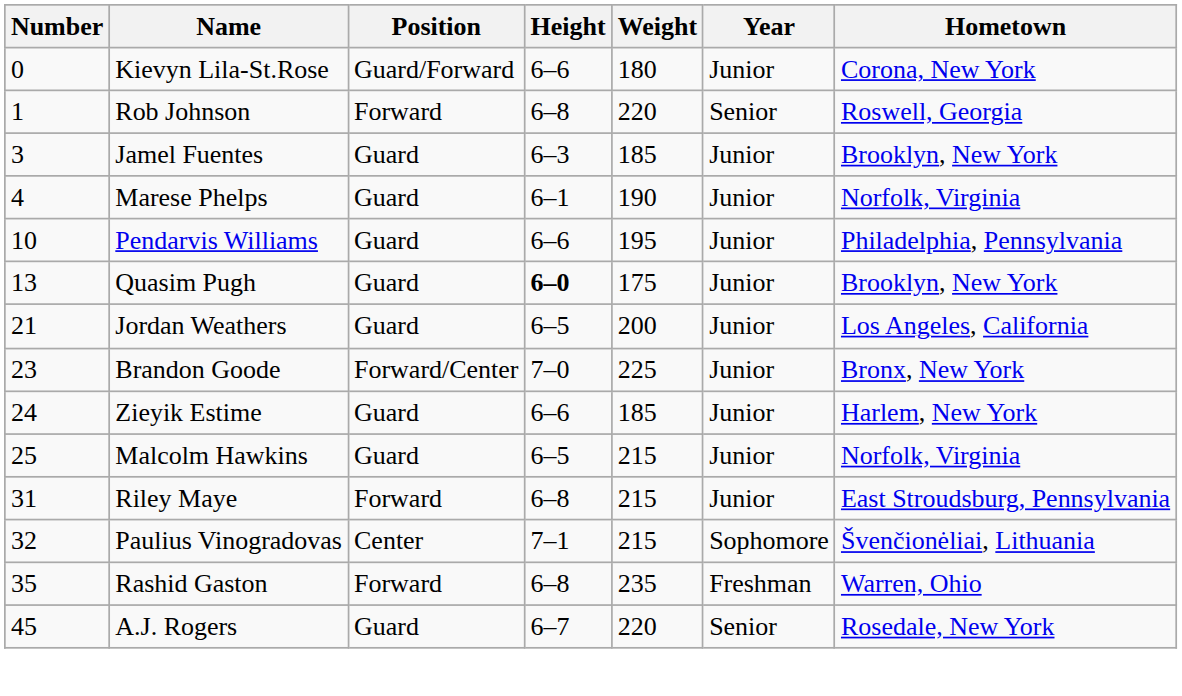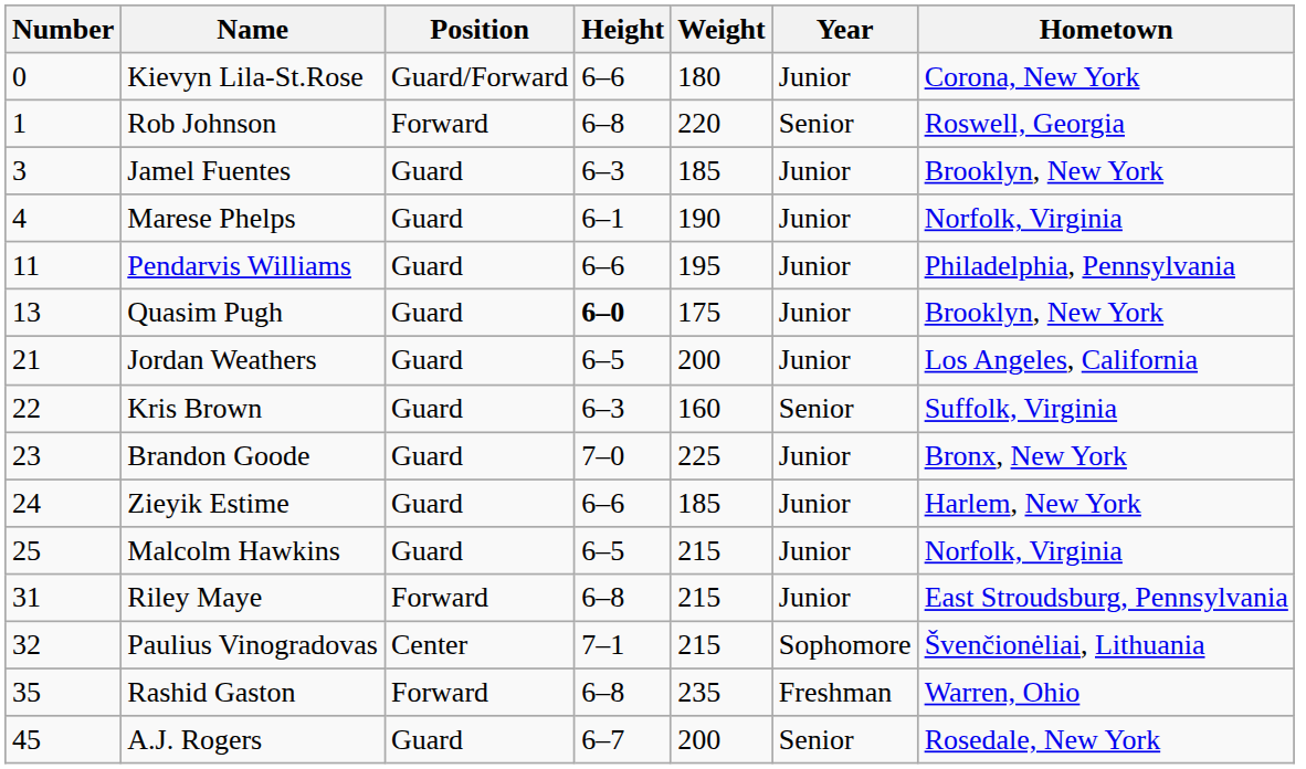 <table class="wikitable" style="font-size: 95%;">
 <tr>
 <th>Number</th>
 <th>Name</th>
 <th>Position</th>
 <th>Height</th>
 <th>Weight</th>
 <th>Year</th>
 <th>Hometown</th>
 </tr>
 <tr>
 <td>0</td>
 <td>Kievyn Lila-St.Rose</td>
 <td>Guard/Forward</td>
 <td>6–6</td>
 <td>180</td>
 <td>Junior</td>
 <td><a href='#'>Corona, New York</a></td>
 </tr>
 <tr>
 <td>1</td>
 <td>Rob Johnson</td>
 <td>Forward</td>
 <td>6–8</td>
 <td>220</td>
 <td>Senior</td>
 <td><a href='#'>Roswell, Georgia</a></td>
 </tr>
 <tr>
 <td>3</td>
 <td>Jamel Fuentes</td>
 <td>Guard</td>
 <td>6–3</td>
 <td>185</td>
 <td>Junior</td>
 <td><a href='#'>Brooklyn</a>, <a href='#'>New York</a></td>
 </tr>
 <tr>
 <td>4</td>
 <td>Marese Phelps</td>
 <td>Guard</td>
 <td>6–1</td>
 <td>190</td>
 <td>Junior</td>
 <td><a href='#'>Norfolk, Virginia</a></td>
 </tr>
 <tr>
-<td>10</td>
+<td>11</td>
 <td><a href='#'>Pendarvis Williams</a></td>
 <td>Guard</td>
 <td>6–6</td>
 <td>195</td>
 <td>Junior</td>
 <td><a href='#'>Philadelphia</a>, <a href='#'>Pennsylvania</a></td>
 </tr>
 <tr>
 <td>13</td>
 <td>Quasim Pugh</td>
 <td>Guard</td>
 <td><strong>6–0</strong></td>
 <td>175</td>
 <td>Junior</td>
 <td><a href='#'>Brooklyn</a>, <a href='#'>New York</a></td>
 </tr>
 <tr>
 <td>21</td>
 <td>Jordan Weathers</td>
 <td>Guard</td>
 <td>6–5</td>
 <td>200</td>
 <td>Junior</td>
 <td><a href='#'>Los Angeles</a>, <a href='#'>California</a></td>
 </tr>
 <tr>
+<td>22</td>
+<td>Kris Brown</td>
+<td>Guard</td>
+<td>6–3</td>
+<td>160</td>
+<td>Senior</td>
+<td><a href='#'>Suffolk, Virginia</a></td>
+</tr>
+<tr>
 <td>23</td>
 <td>Brandon Goode</td>
-<td>Forward/Center</td>
+<td>Guard</td>
 <td>7–0</td>
 <td>225</td>
 <td>Junior</td>
 <td><a href='#'>Bronx</a>, <a href='#'>New York</a></td>
 </tr>
 <tr>
 <td>24</td>
 <td>Zieyik Estime</td>
 <td>Guard</td>
 <td>6–6</td>
 <td>185</td>
 <td>Junior</td>
 <td><a href='#'>Harlem</a>, <a href='#'>New York</a></td>
 </tr>
 <tr>
 <td>25</td>
 <td>Malcolm Hawkins</td>
 <td>Guard</td>
 <td>6–5</td>
 <td>215</td>
 <td>Junior</td>
 <td><a href='#'>Norfolk, Virginia</a></td>
 </tr>
 <tr>
 <td>31</td>
 <td>Riley Maye</td>
 <td>Forward</td>
 <td>6–8</td>
 <td>215</td>
 <td>Junior</td>
 <td><a href='#'>East Stroudsburg, Pennsylvania</a></td>
 </tr>
 <tr>
 <td>32</td>
 <td>Paulius Vinogradovas</td>
 <td>Center</td>
 <td>7–1</td>
 <td>215</td>
 <td>Sophomore</td>
 <td><a href='#'>Švenčionėliai</a>, <a href='#'>Lithuania</a></td>
 </tr>
 <tr>
 <td>35</td>
 <td>Rashid Gaston</td>
 <td>Forward</td>
 <td>6–8</td>
 <td>235</td>
 <td>Freshman</td>
 <td><a href='#'>Warren, Ohio</a></td>
 </tr>
 <tr>
 <td>45</td>
 <td>A.J. Rogers</td>
 <td>Guard</td>
 <td>6–7</td>
-<td>220</td>
+<td>200</td>
 <td>Senior</td>
 <td><a href='#'>Rosedale, New York</a></td>
 </tr>
 </table>
